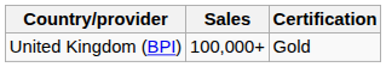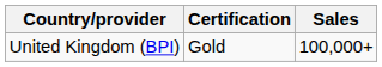 <table class="wikitable" border="1">
 <tr>
 <th>Country/provider</th>
+<th>Certification</th>
 <th>Sales</th>
-<th>Certification</th>
 </tr>
 <tr>
 <td>United Kingdom (<a href='#'>BPI</a>)</td>
+<td>Gold</td>
 <td>100,000+</td>
-<td>Gold</td>
 </tr>
 </table>
